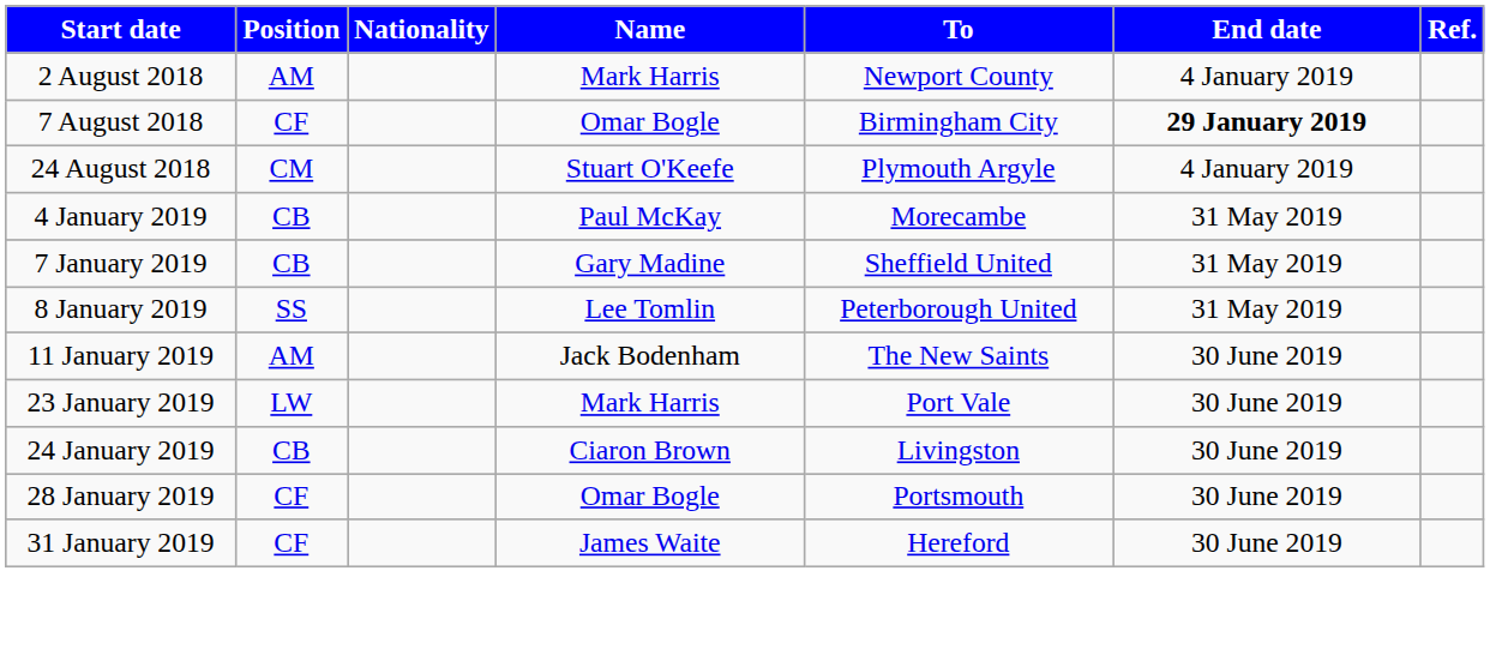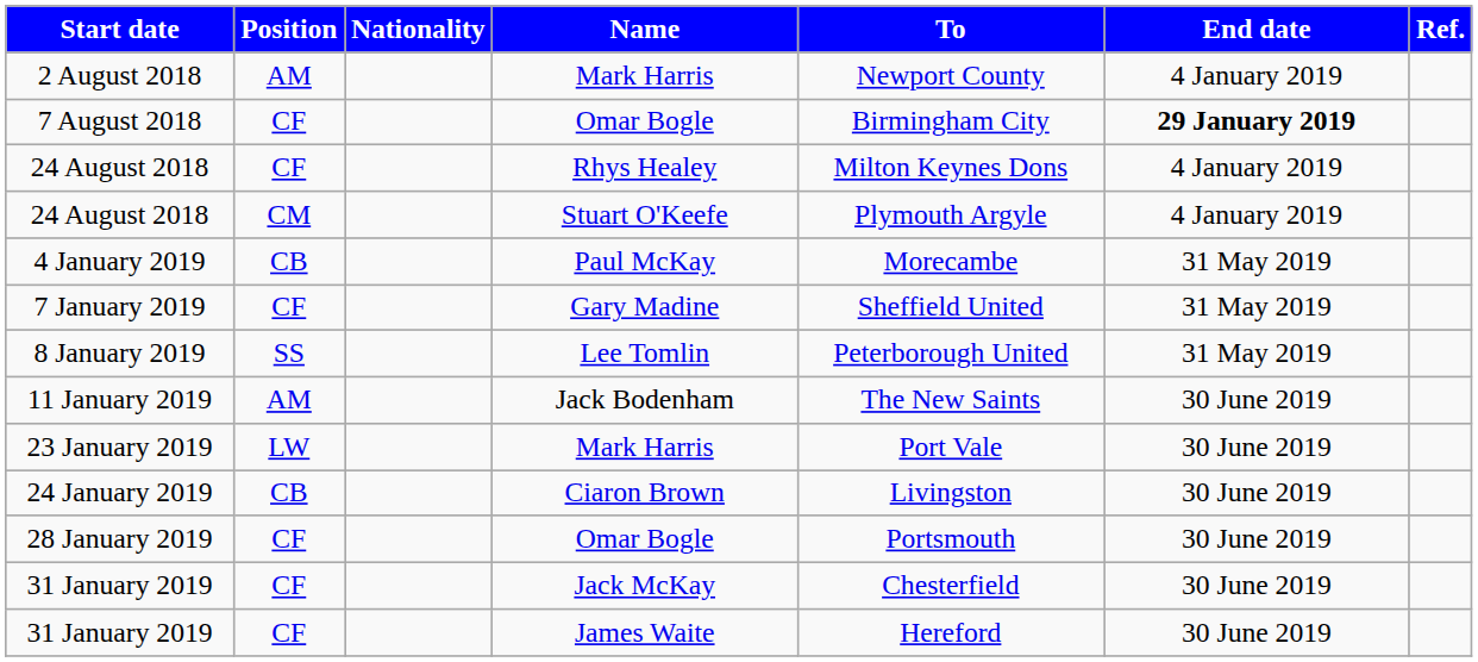 <table class="wikitable"  style="text-align:center; font-size:90%; ">
 <tr>
 <th style="background:#0000FF; color:white; width:110px;">Start date</th>
 <th style="background:#0000FF; color:white; width:50px;">Position</th>
 <th style="background:#0000FF; color:white; width:50px;">Nationality</th>
 <th style="background:#0000FF; color:white; width:150px;">Name</th>
 <th style="background:#0000FF; color:white; width:150px;">To</th>
 <th style="background:#0000FF; color:white; width:150px;">End date</th>
 <th style="background:#0000FF; color:white; width:25px;">Ref.</th>
 </tr>
 <tr>
 <td>2 August 2018</td>
 <td><a href='#'>AM</a></td>
 <td></td>
 <td><a href='#'>Mark Harris</a></td>
 <td><a href='#'>Newport County</a></td>
 <td>4 January 2019</td>
 <td></td>
 </tr>
 <tr>
 <td>7 August 2018</td>
 <td><a href='#'>CF</a></td>
 <td></td>
 <td><a href='#'>Omar Bogle</a></td>
 <td><a href='#'>Birmingham City</a></td>
 <td><strong>29 January 2019</strong></td>
 <td></td>
 </tr>
 <tr>
 <td>24 August 2018</td>
+<td><a href='#'>CF</a></td>
+<td></td>
+<td><a href='#'>Rhys Healey</a></td>
+<td><a href='#'>Milton Keynes Dons</a></td>
+<td>4 January 2019</td>
+<td></td>
+</tr>
+<tr>
+<td>24 August 2018</td>
 <td><a href='#'>CM</a></td>
 <td></td>
 <td><a href='#'>Stuart O'Keefe</a></td>
 <td><a href='#'>Plymouth Argyle</a></td>
 <td>4 January 2019</td>
 <td></td>
 </tr>
 <tr>
 <td>4 January 2019</td>
 <td><a href='#'>CB</a></td>
 <td></td>
 <td><a href='#'>Paul McKay</a></td>
 <td><a href='#'>Morecambe</a></td>
 <td>31 May 2019</td>
 <td></td>
 </tr>
 <tr>
 <td>7 January 2019</td>
-<td><a href='#'>CB</a></td>
+<td><a href='#'>CF</a></td>
 <td></td>
 <td><a href='#'>Gary Madine</a></td>
 <td><a href='#'>Sheffield United</a></td>
 <td>31 May 2019</td>
 <td></td>
 </tr>
 <tr>
 <td>8 January 2019</td>
 <td><a href='#'>SS</a></td>
 <td></td>
 <td><a href='#'>Lee Tomlin</a></td>
 <td><a href='#'>Peterborough United</a></td>
 <td>31 May 2019</td>
 <td></td>
 </tr>
 <tr>
 <td>11 January 2019</td>
 <td><a href='#'>AM</a></td>
 <td></td>
 <td>Jack Bodenham</td>
 <td><a href='#'>The New Saints</a></td>
 <td>30 June 2019</td>
 <td></td>
 </tr>
 <tr>
 <td>23 January 2019</td>
 <td><a href='#'>LW</a></td>
 <td></td>
 <td><a href='#'>Mark Harris</a></td>
 <td><a href='#'>Port Vale</a></td>
 <td>30 June 2019</td>
 <td></td>
 </tr>
 <tr>
 <td>24 January 2019</td>
 <td><a href='#'>CB</a></td>
 <td></td>
 <td><a href='#'>Ciaron Brown</a></td>
 <td> <a href='#'>Livingston</a></td>
 <td>30 June 2019</td>
 <td></td>
 </tr>
 <tr>
 <td>28 January 2019</td>
 <td><a href='#'>CF</a></td>
 <td></td>
 <td><a href='#'>Omar Bogle</a></td>
 <td><a href='#'>Portsmouth</a></td>
 <td>30 June 2019</td>
 <td></td>
 </tr>
 <tr>
 <td>31 January 2019</td>
 <td><a href='#'>CF</a></td>
 <td></td>
+<td><a href='#'>Jack McKay</a></td>
+<td><a href='#'>Chesterfield</a></td>
+<td>30 June 2019</td>
+<td></td>
+</tr>
+<tr>
+<td>31 January 2019</td>
+<td><a href='#'>CF</a></td>
+<td></td>
 <td><a href='#'>James Waite</a></td>
 <td><a href='#'>Hereford</a></td>
 <td>30 June 2019</td>
 <td></td>
 </tr>
 </table>
